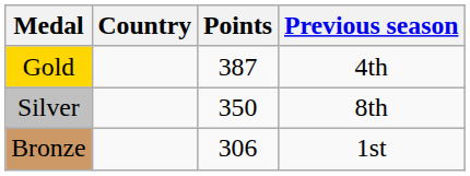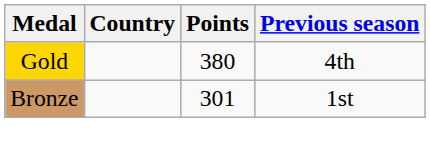 <table class="wikitable">
 <tr>
 <th><strong>Medal</strong></th>
 <th><strong>Country</strong></th>
 <th><strong>Points</strong></th>
 <th><strong><a href='#'>Previous season</a></strong></th>
 </tr>
 <tr align="center">
 <td bgcolor="gold">Gold</td>
 <td align="left"></td>
-<td>387</td>
+<td>380</td>
 <td>4th</td>
-</tr>
-<tr align="center">
-<td bgcolor="silver">Silver</td>
-<td align="left"></td>
-<td>350</td>
-<td>8th</td>
 </tr>
 <tr align="center">
 <td bgcolor="CC9966">Bronze</td>
 <td align="left"></td>
-<td>306</td>
+<td>301</td>
 <td>1st</td>
 </tr>
 </table>
